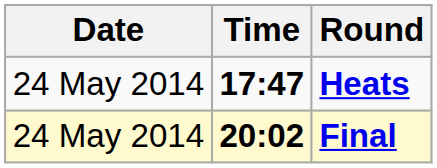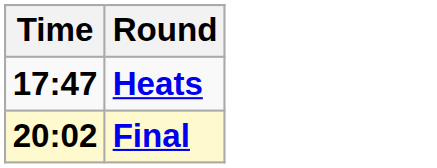 <table class="wikitable">
 <tr>
-<th>Date</th>
 <th>Time</th>
 <th>Round</th>
 </tr>
 <tr>
-<td>24 May 2014</td>
 <td><strong>17:47</strong></td>
 <td><strong><a href='#'>Heats</a></strong></td>
 </tr>
 <tr style=background:lemonchiffon>
-<td>24 May 2014</td>
 <td><strong>20:02</strong></td>
 <td><strong><a href='#'>Final</a></strong></td>
 </tr>
 </table>
